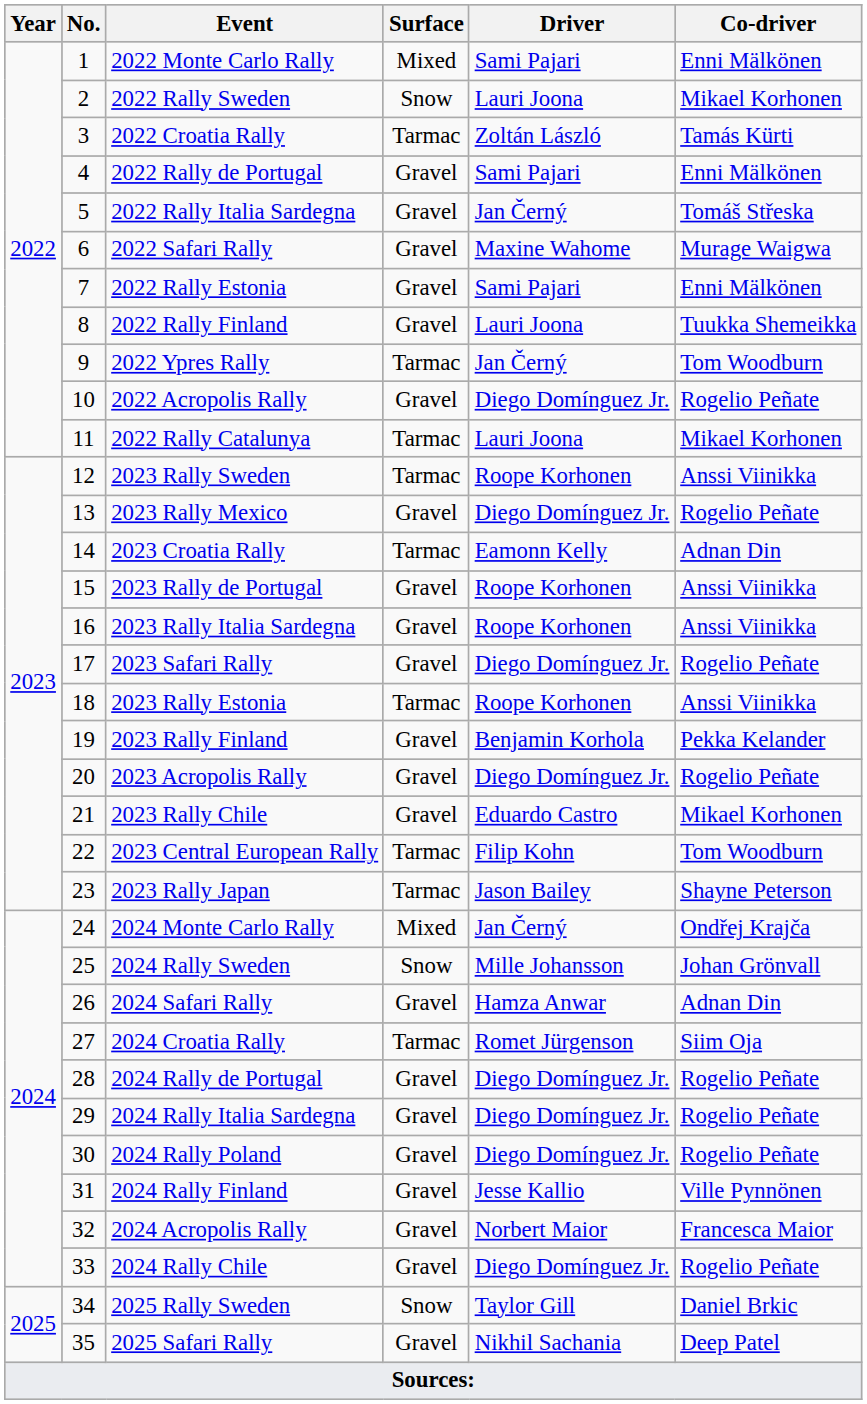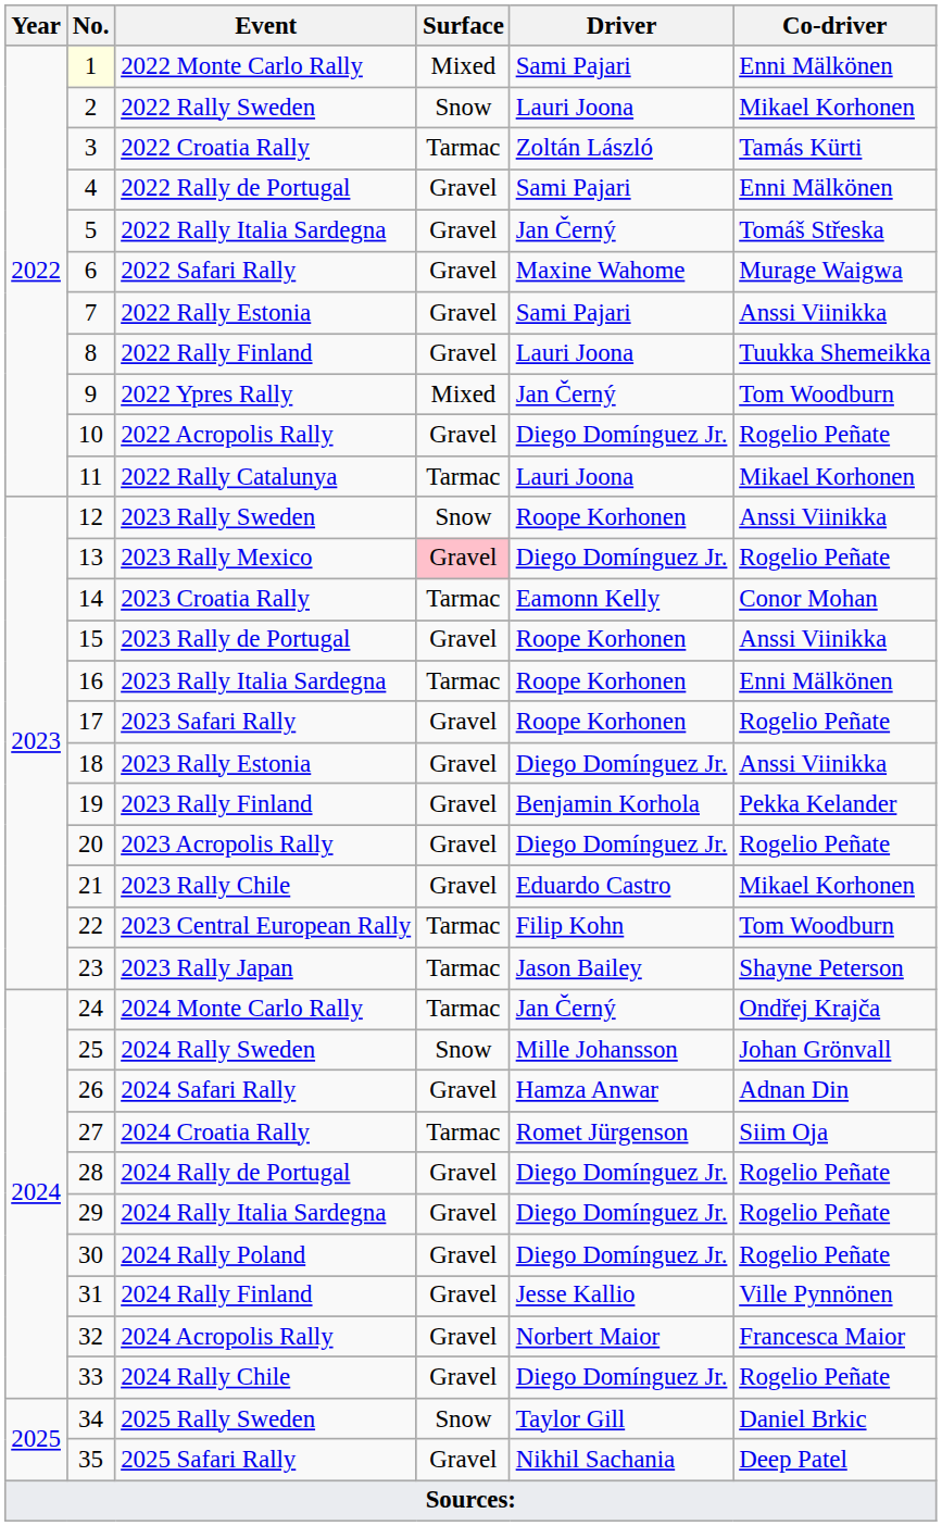 <table class="wikitable" style="font-size: 85%;">
 <tr>
 <th>Year</th>
 <th>No.</th>
 <th>Event</th>
 <th>Surface</th>
 <th>Driver</th>
 <th>Co-driver</th>
 </tr>
 <tr>
 <td rowspan="11"><a href='#'>2022</a></td>
-<td align="center">1</td>
+<td align="center" style="background: lightyellow;">1</td>
 <td> <a href='#'>2022 Monte Carlo Rally</a></td>
 <td align="center">Mixed</td>
 <td> <a href='#'>Sami Pajari</a></td>
 <td> <a href='#'>Enni Mälkönen</a></td>
 </tr>
 <tr>
 <td align="center">2</td>
 <td> <a href='#'>2022 Rally Sweden</a></td>
 <td align="center">Snow</td>
 <td> <a href='#'>Lauri Joona</a></td>
 <td> <a href='#'>Mikael Korhonen</a></td>
 </tr>
 <tr>
 <td align="center">3</td>
 <td> <a href='#'>2022 Croatia Rally</a></td>
 <td align="center">Tarmac</td>
 <td> <a href='#'>Zoltán László</a></td>
 <td> <a href='#'>Tamás Kürti</a></td>
 </tr>
 <tr>
 <td align="center">4</td>
 <td> <a href='#'>2022 Rally de Portugal</a></td>
 <td align="center">Gravel</td>
 <td> <a href='#'>Sami Pajari</a></td>
 <td> <a href='#'>Enni Mälkönen</a></td>
 </tr>
 <tr>
 <td align="center">5</td>
 <td> <a href='#'>2022 Rally Italia Sardegna</a></td>
 <td align="center">Gravel</td>
 <td> <a href='#'>Jan Černý</a></td>
 <td> <a href='#'>Tomáš Střeska</a></td>
 </tr>
 <tr>
 <td align="center">6</td>
 <td> <a href='#'>2022 Safari Rally</a></td>
 <td align="center">Gravel</td>
 <td> <a href='#'>Maxine Wahome</a></td>
 <td> <a href='#'>Murage Waigwa</a></td>
 </tr>
 <tr>
 <td align="center">7</td>
 <td> <a href='#'>2022 Rally Estonia</a></td>
 <td align="center">Gravel</td>
 <td> <a href='#'>Sami Pajari</a></td>
-<td> <a href='#'>Enni Mälkönen</a></td>
+<td> <a href='#'>Anssi Viinikka</a></td>
 </tr>
 <tr>
 <td align="center">8</td>
 <td> <a href='#'>2022 Rally Finland</a></td>
 <td align="center">Gravel</td>
 <td> <a href='#'>Lauri Joona</a></td>
 <td> <a href='#'>Tuukka Shemeikka</a></td>
 </tr>
 <tr>
 <td align="center">9</td>
 <td> <a href='#'>2022 Ypres Rally</a></td>
-<td align="center">Tarmac</td>
+<td align="center">Mixed</td>
 <td> <a href='#'>Jan Černý</a></td>
 <td> <a href='#'>Tom Woodburn</a></td>
 </tr>
 <tr>
 <td align="center">10</td>
 <td> <a href='#'>2022 Acropolis Rally</a></td>
 <td align="center">Gravel</td>
 <td> <a href='#'>Diego Domínguez Jr.</a></td>
 <td> <a href='#'>Rogelio Peñate</a></td>
 </tr>
 <tr>
 <td align="center">11</td>
 <td> <a href='#'>2022 Rally Catalunya</a></td>
 <td align="center">Tarmac</td>
 <td> <a href='#'>Lauri Joona</a></td>
 <td> <a href='#'>Mikael Korhonen</a></td>
 </tr>
 <tr>
 <td rowspan="12"><a href='#'>2023</a></td>
 <td align="center">12</td>
 <td> <a href='#'>2023 Rally Sweden</a></td>
-<td align="center">Tarmac</td>
+<td align="center">Snow</td>
 <td> <a href='#'>Roope Korhonen</a></td>
 <td> <a href='#'>Anssi Viinikka</a></td>
 </tr>
 <tr>
 <td align="center">13</td>
 <td> <a href='#'>2023 Rally Mexico</a></td>
-<td align="center">Gravel</td>
+<td align="center" style="background: pink;">Gravel</td>
 <td> <a href='#'>Diego Domínguez Jr.</a></td>
 <td> <a href='#'>Rogelio Peñate</a></td>
 </tr>
 <tr>
 <td align="center">14</td>
 <td> <a href='#'>2023 Croatia Rally</a></td>
 <td align="center">Tarmac</td>
 <td> <a href='#'>Eamonn Kelly</a></td>
-<td> <a href='#'>Adnan Din</a></td>
+<td> <a href='#'>Conor Mohan</a></td>
 </tr>
 <tr>
 <td align="center">15</td>
 <td> <a href='#'>2023 Rally de Portugal</a></td>
 <td align="center">Gravel</td>
 <td> <a href='#'>Roope Korhonen</a></td>
 <td> <a href='#'>Anssi Viinikka</a></td>
 </tr>
 <tr>
 <td align="center">16</td>
 <td> <a href='#'>2023 Rally Italia Sardegna</a></td>
-<td align="center">Gravel</td>
+<td align="center">Tarmac</td>
 <td> <a href='#'>Roope Korhonen</a></td>
-<td> <a href='#'>Anssi Viinikka</a></td>
+<td> <a href='#'>Enni Mälkönen</a></td>
 </tr>
 <tr>
 <td align="center">17</td>
 <td> <a href='#'>2023 Safari Rally</a></td>
 <td align="center">Gravel</td>
-<td> <a href='#'>Diego Domínguez Jr.</a></td>
+<td> <a href='#'>Roope Korhonen</a></td>
 <td> <a href='#'>Rogelio Peñate</a></td>
 </tr>
 <tr>
 <td align="center">18</td>
 <td> <a href='#'>2023 Rally Estonia</a></td>
-<td align="center">Tarmac</td>
-<td> <a href='#'>Roope Korhonen</a></td>
+<td align="center">Gravel</td>
+<td> <a href='#'>Diego Domínguez Jr.</a></td>
 <td> <a href='#'>Anssi Viinikka</a></td>
 </tr>
 <tr>
 <td align="center">19</td>
 <td> <a href='#'>2023 Rally Finland</a></td>
 <td align="center">Gravel</td>
 <td> <a href='#'>Benjamin Korhola</a></td>
 <td> <a href='#'>Pekka Kelander</a></td>
 </tr>
 <tr>
 <td align="center">20</td>
 <td> <a href='#'>2023 Acropolis Rally</a></td>
 <td align="center">Gravel</td>
 <td> <a href='#'>Diego Domínguez Jr.</a></td>
 <td> <a href='#'>Rogelio Peñate</a></td>
 </tr>
 <tr>
 <td align="center">21</td>
 <td> <a href='#'>2023 Rally Chile</a></td>
 <td align="center">Gravel</td>
 <td> <a href='#'>Eduardo Castro</a></td>
 <td> <a href='#'>Mikael Korhonen</a></td>
 </tr>
 <tr>
 <td align="center">22</td>
 <td> <a href='#'>2023 Central European Rally</a></td>
 <td align="center">Tarmac</td>
 <td> <a href='#'>Filip Kohn</a></td>
 <td> <a href='#'>Tom Woodburn</a></td>
 </tr>
 <tr>
 <td align="center">23</td>
 <td> <a href='#'>2023 Rally Japan</a></td>
 <td align="center">Tarmac</td>
 <td> <a href='#'>Jason Bailey</a></td>
 <td> <a href='#'>Shayne Peterson</a></td>
 </tr>
 <tr>
 <td rowspan="10"><a href='#'>2024</a></td>
 <td align="center">24</td>
 <td> <a href='#'>2024 Monte Carlo Rally</a></td>
-<td align="center">Mixed</td>
+<td align="center">Tarmac</td>
 <td> <a href='#'>Jan Černý</a></td>
 <td> <a href='#'>Ondřej Krajča</a></td>
 </tr>
 <tr>
 <td align="center">25</td>
 <td> <a href='#'>2024 Rally Sweden</a></td>
 <td align="center">Snow</td>
 <td> <a href='#'>Mille Johansson</a></td>
 <td> <a href='#'>Johan Grönvall</a></td>
 </tr>
 <tr>
 <td align="center">26</td>
 <td> <a href='#'>2024 Safari Rally</a></td>
 <td align="center">Gravel</td>
 <td> <a href='#'>Hamza Anwar</a></td>
 <td> <a href='#'>Adnan Din</a></td>
 </tr>
 <tr>
 <td align="center">27</td>
 <td> <a href='#'>2024 Croatia Rally</a></td>
 <td align="center">Tarmac</td>
 <td> <a href='#'>Romet Jürgenson</a></td>
 <td> <a href='#'>Siim Oja</a></td>
 </tr>
 <tr>
 <td align="center">28</td>
 <td> <a href='#'>2024 Rally de Portugal</a></td>
 <td align="center">Gravel</td>
 <td> <a href='#'>Diego Domínguez Jr.</a></td>
 <td> <a href='#'>Rogelio Peñate</a></td>
 </tr>
 <tr>
 <td align="center">29</td>
 <td> <a href='#'>2024 Rally Italia Sardegna</a></td>
 <td align="center">Gravel</td>
 <td> <a href='#'>Diego Domínguez Jr.</a></td>
 <td> <a href='#'>Rogelio Peñate</a></td>
 </tr>
 <tr>
 <td align="center">30</td>
 <td> <a href='#'>2024 Rally Poland</a></td>
 <td align="center">Gravel</td>
 <td> <a href='#'>Diego Domínguez Jr.</a></td>
 <td> <a href='#'>Rogelio Peñate</a></td>
 </tr>
 <tr>
 <td align="center">31</td>
 <td> <a href='#'>2024 Rally Finland</a></td>
 <td align="center">Gravel</td>
 <td> <a href='#'>Jesse Kallio</a></td>
 <td> <a href='#'>Ville Pynnönen</a></td>
 </tr>
 <tr>
 <td align="center">32</td>
 <td> <a href='#'>2024 Acropolis Rally</a></td>
 <td align="center">Gravel</td>
 <td> <a href='#'>Norbert Maior</a></td>
 <td> <a href='#'>Francesca Maior</a></td>
 </tr>
 <tr>
 <td align="center">33</td>
 <td> <a href='#'>2024 Rally Chile</a></td>
 <td align="center">Gravel</td>
 <td> <a href='#'>Diego Domínguez Jr.</a></td>
 <td> <a href='#'>Rogelio Peñate</a></td>
 </tr>
 <tr>
 <td rowspan="2"><a href='#'>2025</a></td>
 <td align="center">34</td>
 <td> <a href='#'>2025 Rally Sweden</a></td>
 <td align="center">Snow</td>
 <td> <a href='#'>Taylor Gill</a></td>
 <td> <a href='#'>Daniel Brkic</a></td>
 </tr>
 <tr>
 <td align="center">35</td>
 <td> <a href='#'>2025 Safari Rally</a></td>
 <td align="center">Gravel</td>
 <td> <a href='#'>Nikhil Sachania</a></td>
 <td> <a href='#'>Deep Patel</a></td>
 </tr>
 <tr>
 <td colspan="6" style="background-color:#EAECF0; text-align:center;"><strong>Sources:</strong></td>
 </tr>
 </table>
